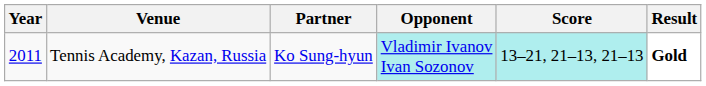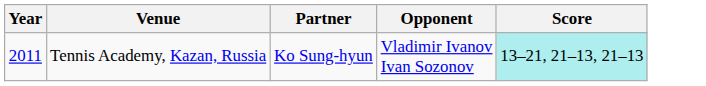 <table class="sortable wikitable" style="font-size: 90%;">
 <tr>
 <th>Year</th>
 <th>Venue</th>
 <th>Partner</th>
 <th>Opponent</th>
 <th>Score</th>
-<th>Result</th>
 </tr>
 <tr>
 <td align="center"><a href='#'>2011</a></td>
 <td align="left">Tennis Academy, <a href='#'>Kazan, Russia</a></td>
 <td align="left"> <a href='#'>Ko Sung-hyun</a></td>
-<td align="left" style="background: paleturquoise;"> <a href='#'>Vladimir Ivanov</a> <br>  <a href='#'>Ivan Sozonov</a></td>
+<td align="left"> <a href='#'>Vladimir Ivanov</a> <br>  <a href='#'>Ivan Sozonov</a></td>
 <td align="left" style="background: paleturquoise;">13–21, 21–13, 21–13</td>
-<td style="text-align:left; background:white"> <strong>Gold</strong></td>
 </tr>
 </table>
